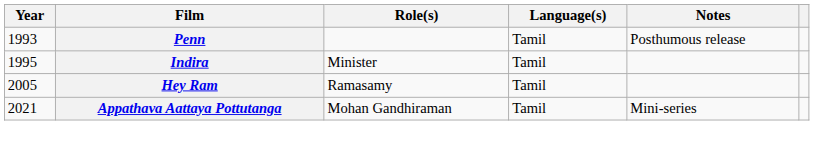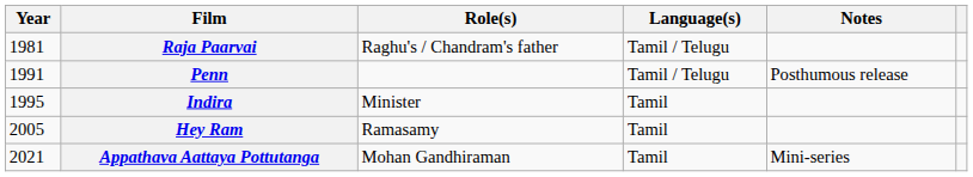 <table class="wikitable sortable plainrowheaders" style="width:70%;">
 <tr>
 <th scope="col">Year</th>
 <th scope="col">Film</th>
 <th scope="col">Role(s)</th>
 <th scope="col">Language(s)</th>
 <th scope="col" class="unsortable">Notes</th>
 <th scope="col" class="unsortable"></th>
 </tr>
 <tr>
-<td>1993</td>
+<td>1981</td>
+<th scope="row"><em><a href='#'>Raja Paarvai</a></em></th>
+<td>Raghu's / Chandram's father</td>
+<td>Tamil / Telugu</td>
+<td></td>
+<td style="text-align:center;"></td>
+</tr>
+<tr>
+<td>1991</td>
 <th scope="row"><em><a href='#'>Penn</a></em></th>
 <td></td>
-<td>Tamil</td>
+<td>Tamil / Telugu</td>
 <td>Posthumous release</td>
 <td style="text-align:center;"></td>
 </tr>
 <tr>
 <td>1995</td>
 <th scope="row"><em><a href='#'>Indira</a></em></th>
 <td>Minister</td>
 <td>Tamil</td>
 <td></td>
 <td style="text-align:center;"></td>
 </tr>
 <tr>
 <td>2005</td>
 <th scope="row"><em><a href='#'>Hey Ram</a></em></th>
 <td>Ramasamy</td>
 <td>Tamil</td>
 <td></td>
 <td style="text-align:center;"></td>
 </tr>
 <tr>
 <td>2021</td>
 <th scope="row"><em><a href='#'>Appathava Aattaya Pottutanga</a></em></th>
 <td>Mohan Gandhiraman</td>
 <td>Tamil</td>
 <td>Mini-series</td>
 <td></td>
 </tr>
 </table>
